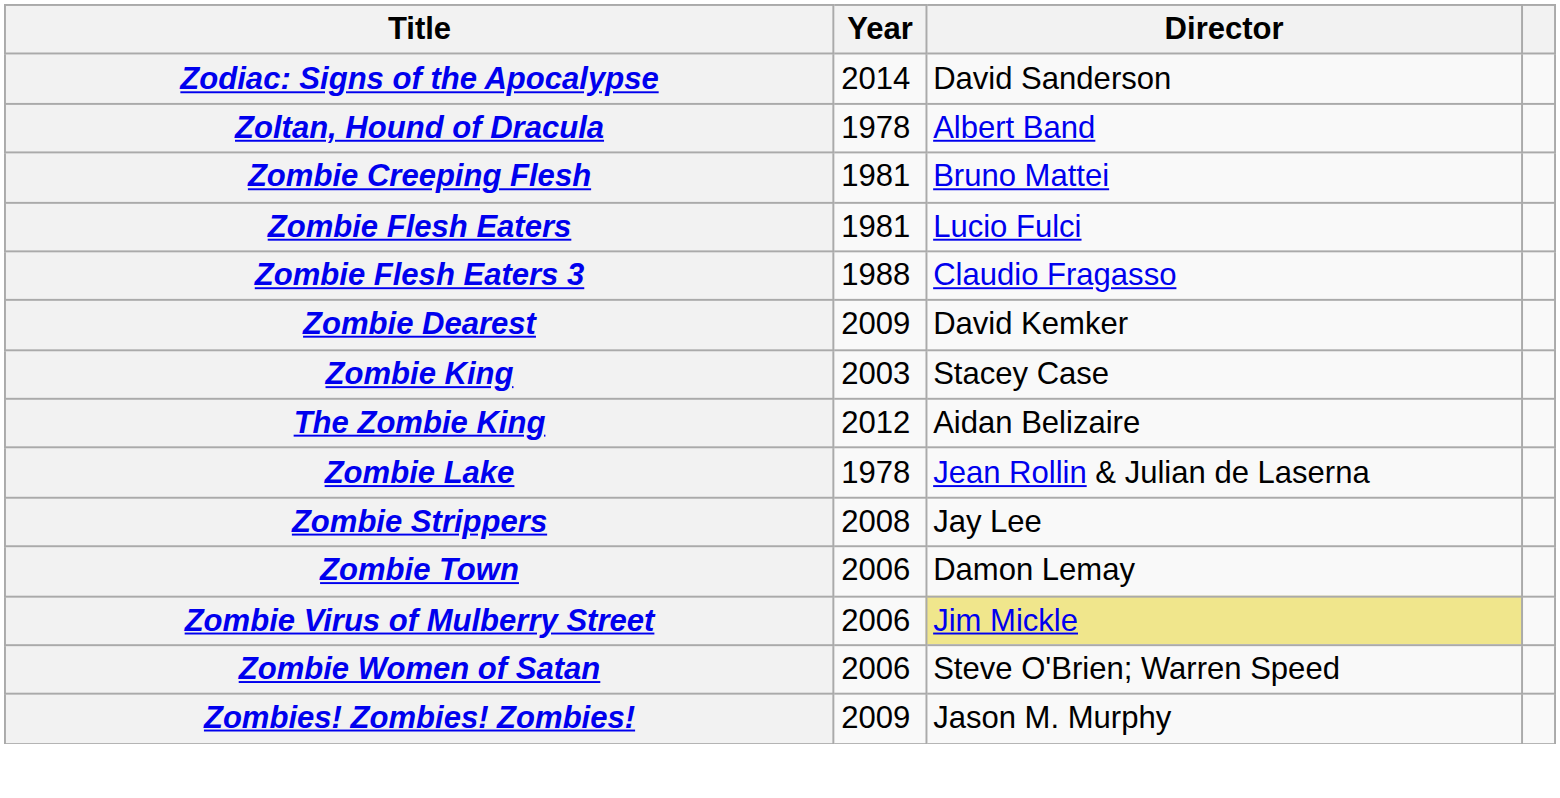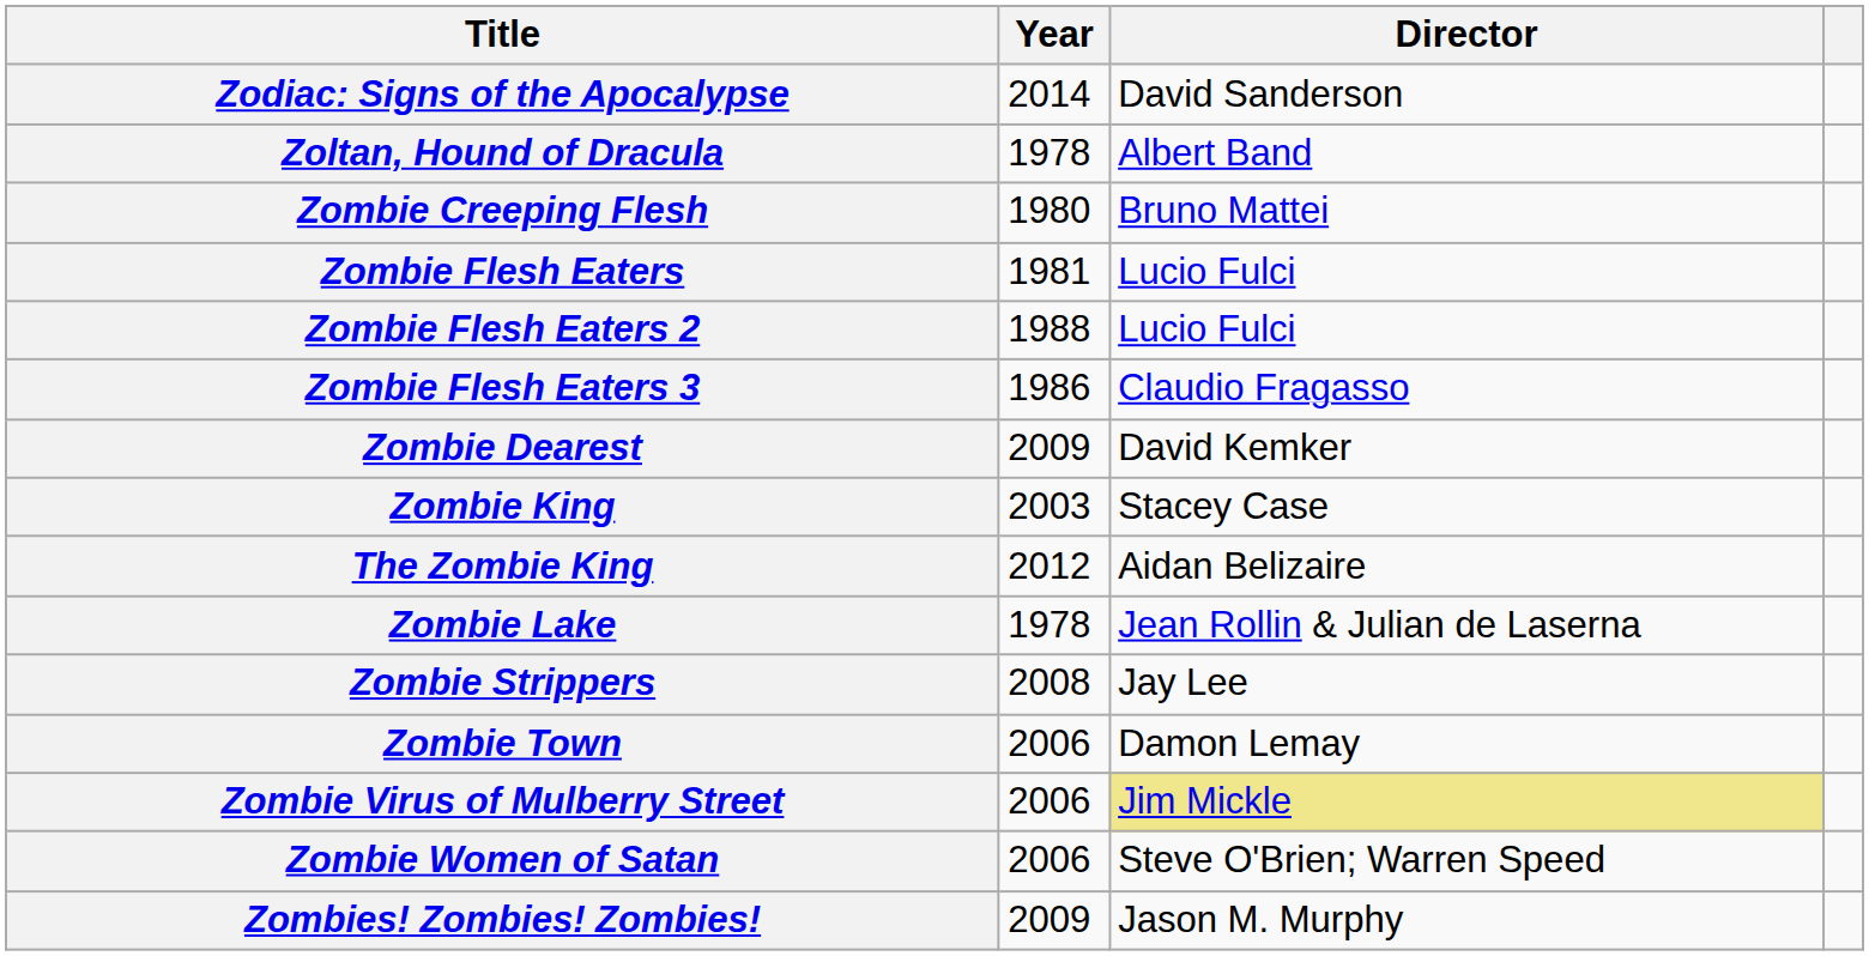 <table style="width:800px;" class="wikitable plainrowheaders sortable">
 <tr>
 <th width="420" scope="col">Title</th>
 <th width="40" scope="col">Year</th>
 <th width="300" scope="col">Director</th>
 <th scope="col"></th>
 </tr>
 <tr>
 <th scope="row"><em><a href='#'>Zodiac: Signs of the Apocalypse</a></em></th>
 <td>2014</td>
 <td>David Sanderson</td>
 <td></td>
 </tr>
 <tr>
 <th scope="row"><em><a href='#'>Zoltan, Hound of Dracula</a></em></th>
 <td>1978</td>
 <td><a href='#'>Albert Band</a></td>
 <td></td>
 </tr>
 <tr>
 <th scope="row"><em><a href='#'>Zombie Creeping Flesh</a></em></th>
-<td>1981</td>
+<td>1980</td>
 <td><a href='#'>Bruno Mattei</a></td>
 <td></td>
 </tr>
 <tr>
 <th scope="row"><em><a href='#'>Zombie Flesh Eaters</a></em></th>
 <td>1981</td>
 <td><a href='#'>Lucio Fulci</a></td>
 <td align="center"></td>
 </tr>
 <tr>
+<th scope="row"><em><a href='#'>Zombie Flesh Eaters 2</a></em></th>
+<td>1988</td>
+<td><a href='#'>Lucio Fulci</a></td>
+<td></td>
+</tr>
+<tr>
 <th scope="row"><em><a href='#'>Zombie Flesh Eaters 3</a></em></th>
-<td>1988</td>
+<td>1986</td>
 <td><a href='#'>Claudio Fragasso</a></td>
 <td></td>
 </tr>
 <tr>
 <th scope="row"><em><a href='#'>Zombie Dearest</a></em></th>
 <td>2009</td>
 <td>David Kemker</td>
 </tr>
 <tr>
 <th scope="row"><em><a href='#'>Zombie King</a></em></th>
 <td>2003</td>
 <td>Stacey Case</td>
 <td align="center"></td>
 </tr>
 <tr>
 <th scope="row"><em><a href='#'>The Zombie King</a></em></th>
 <td>2012</td>
 <td>Aidan Belizaire</td>
 <td></td>
 </tr>
 <tr>
 <th scope="row"><em><a href='#'>Zombie Lake</a></em></th>
 <td>1978</td>
 <td><a href='#'>Jean Rollin</a> & Julian de Laserna</td>
 <td></td>
 </tr>
 <tr>
 <th scope="row"><em><a href='#'>Zombie Strippers</a></em></th>
 <td>2008</td>
 <td>Jay Lee</td>
 <td align="center"></td>
 </tr>
 <tr>
 <th scope="row"><em><a href='#'>Zombie Town</a></em></th>
 <td>2006</td>
 <td>Damon Lemay</td>
 <td></td>
 </tr>
 <tr>
 <th scope="row"><em><a href='#'>Zombie Virus of Mulberry Street</a></em></th>
 <td>2006</td>
 <td style="background: khaki;"><a href='#'>Jim Mickle</a></td>
 <td></td>
 </tr>
 <tr>
 <th scope="row"><em><a href='#'>Zombie Women of Satan</a></em></th>
 <td>2006</td>
 <td>Steve O'Brien; Warren Speed</td>
 <td></td>
 </tr>
 <tr>
 <th scope="row"><em><a href='#'>Zombies! Zombies! Zombies!</a></em></th>
 <td>2009</td>
 <td>Jason M. Murphy</td>
 <td align="center"></td>
 </tr>
 </table>
